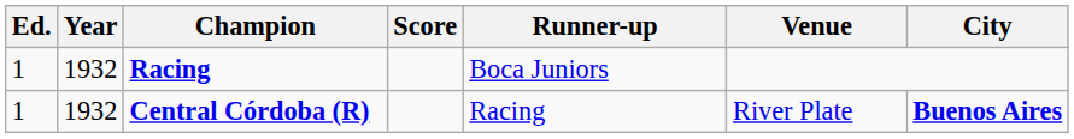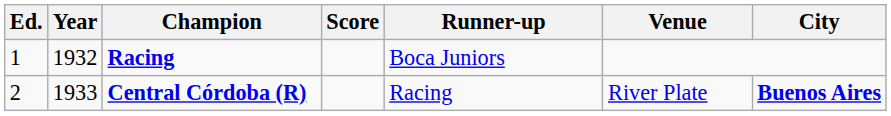 <table class="wikitable sortable">
 <tr>
 <th>Ed.</th>
 <th width= px>Year</th>
 <th width=150px>Champion</th>
 <th>Score</th>
 <th width=150px>Runner-up</th>
 <th width=100px>Venue</th>
 <th>City</th>
 </tr>
 <tr>
 <td>1</td>
 <td>1932</td>
 <td><strong><a href='#'>Racing</a></strong></td>
 <td></td>
 <td><a href='#'>Boca Juniors</a></td>
 <td colspan=2></td>
 </tr>
 <tr>
-<td>1</td>
-<td>1932</td>
+<td>2</td>
+<td>1933</td>
 <td><strong><a href='#'>Central Córdoba (R)</a></strong> </td>
 <td></td>
 <td><a href='#'>Racing</a></td>
 <td><a href='#'>River Plate</a></td>
 <td><strong><a href='#'>Buenos Aires</a></strong></td>
 </tr>
 </table>
